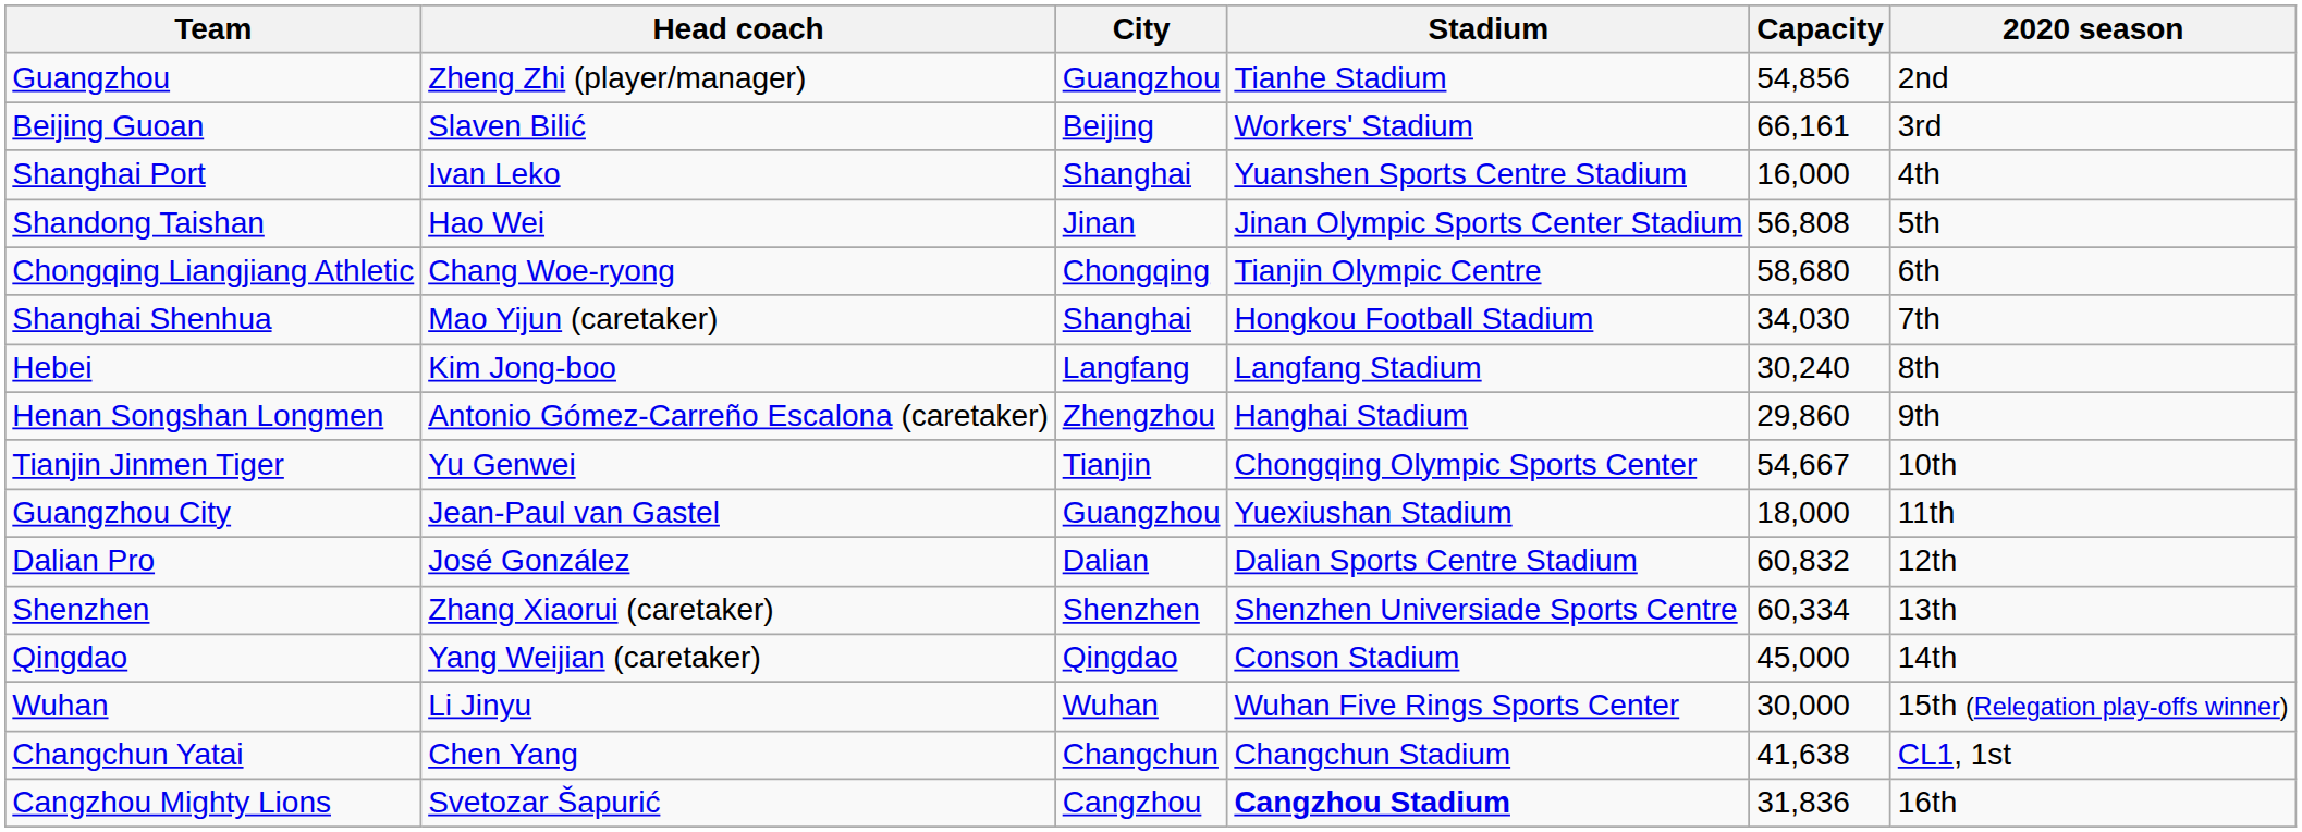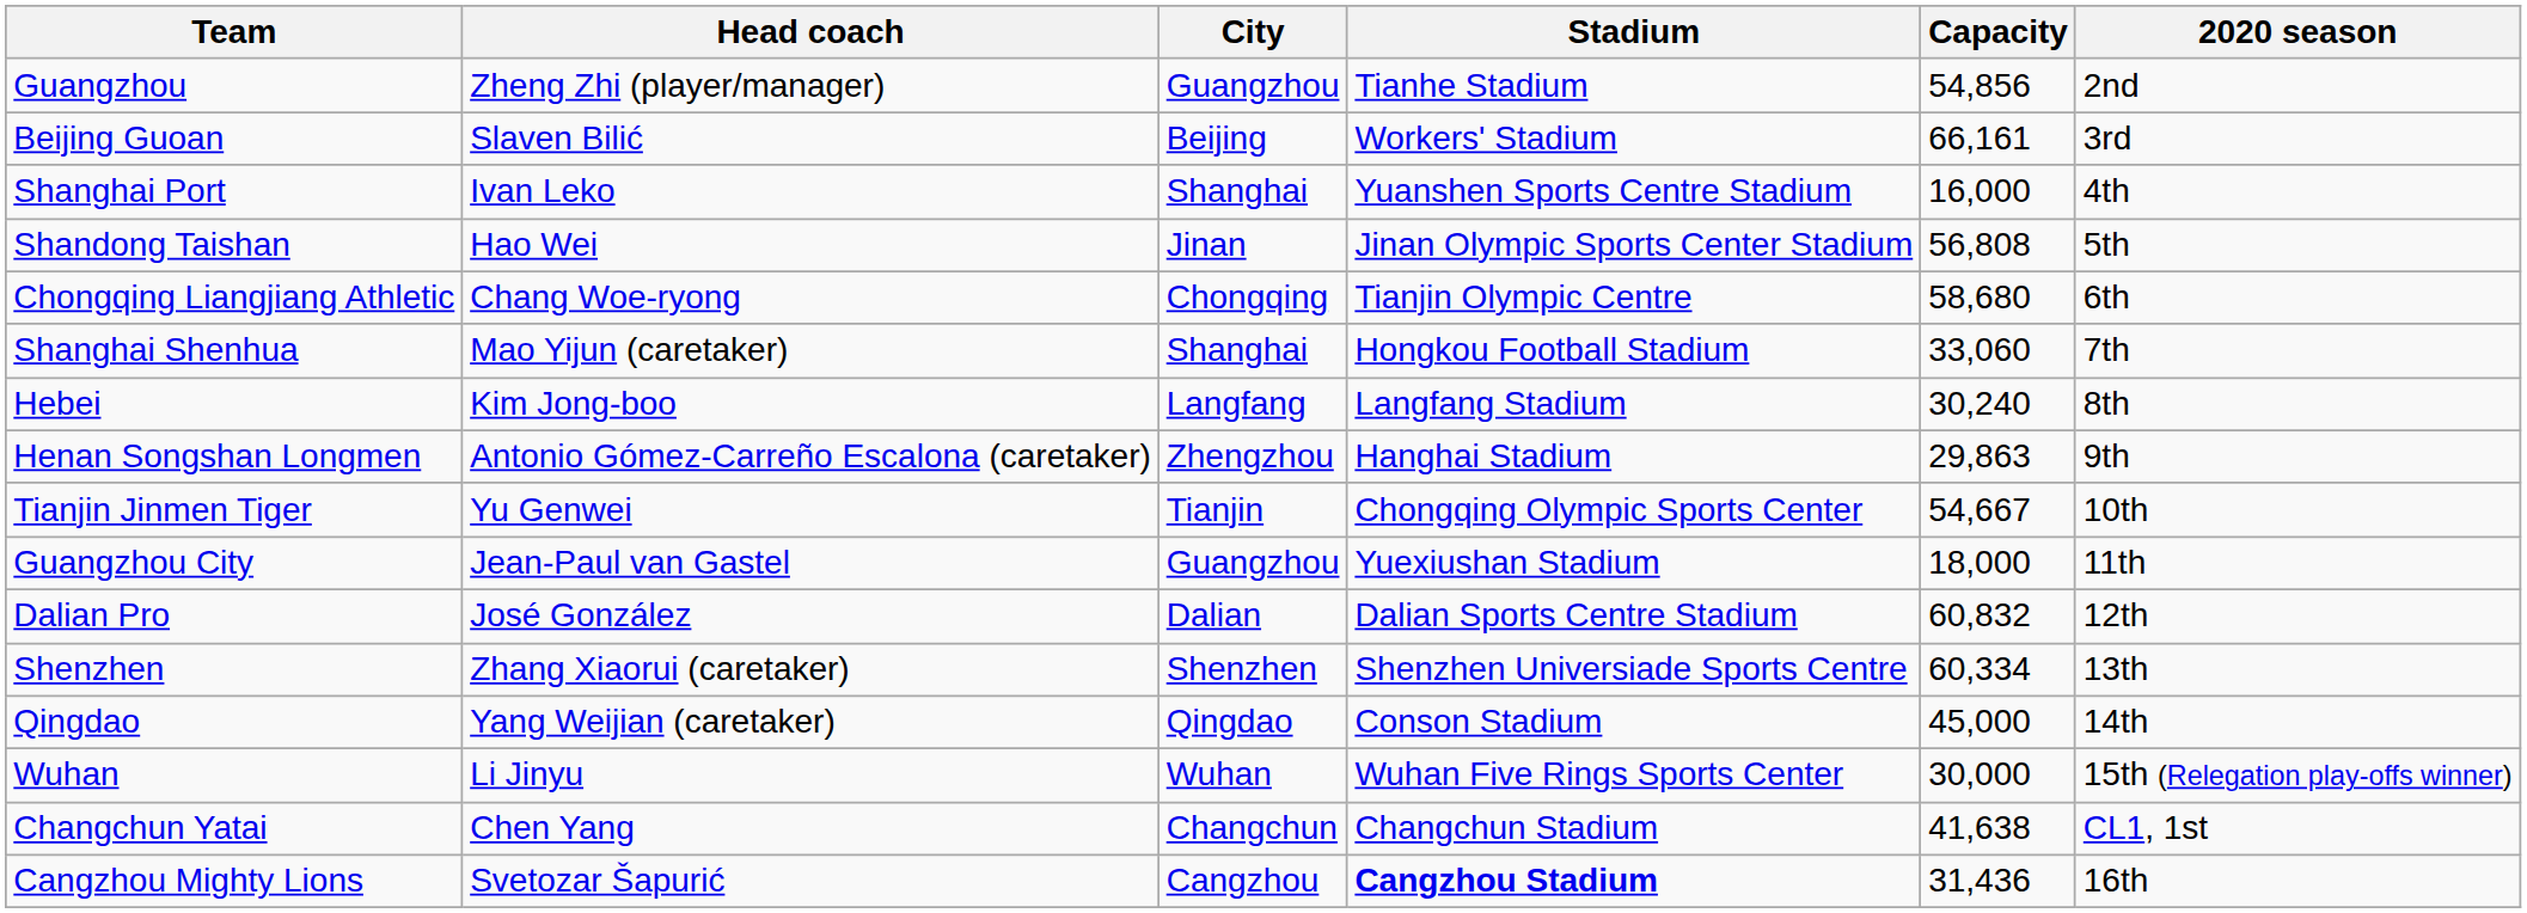 <table class="wikitable sortable" style="font-size:100%">
 <tr>
 <th>Team</th>
 <th>Head coach</th>
 <th>City</th>
 <th>Stadium</th>
 <th>Capacity</th>
 <th>2020 season</th>
 </tr>
 <tr>
 <td><a href='#'>Guangzhou</a></td>
 <td> <a href='#'>Zheng Zhi</a> (player/manager)</td>
 <td><a href='#'>Guangzhou</a></td>
 <td><a href='#'>Tianhe Stadium</a></td>
 <td>54,856</td>
 <td data-sort-value="1">2nd</td>
 </tr>
 <tr>
 <td><a href='#'>Beijing Guoan</a></td>
 <td> <a href='#'>Slaven Bilić</a></td>
 <td><a href='#'>Beijing</a></td>
 <td><a href='#'>Workers' Stadium</a></td>
 <td>66,161</td>
 <td data-sort-value="2">3rd</td>
 </tr>
 <tr>
 <td><a href='#'>Shanghai Port</a></td>
 <td> <a href='#'>Ivan Leko</a></td>
 <td><a href='#'>Shanghai</a></td>
 <td><a href='#'>Yuanshen Sports Centre Stadium</a></td>
 <td>16,000</td>
 <td data-sort-value="3">4th</td>
 </tr>
 <tr>
 <td><a href='#'>Shandong Taishan</a></td>
 <td> <a href='#'>Hao Wei</a></td>
 <td><a href='#'>Jinan</a></td>
 <td><a href='#'>Jinan Olympic Sports Center Stadium</a></td>
 <td>56,808</td>
 <td data-sort-value="4">5th</td>
 </tr>
 <tr>
 <td><a href='#'>Chongqing Liangjiang Athletic</a></td>
 <td> <a href='#'>Chang Woe-ryong</a></td>
 <td><a href='#'>Chongqing</a></td>
 <td><a href='#'>Tianjin Olympic Centre</a></td>
 <td>58,680</td>
 <td data-sort-value="5">6th</td>
 </tr>
 <tr>
 <td><a href='#'>Shanghai Shenhua</a></td>
 <td> <a href='#'>Mao Yijun</a> (caretaker)</td>
 <td><a href='#'>Shanghai</a></td>
 <td><a href='#'>Hongkou Football Stadium</a></td>
-<td>34,030</td>
+<td>33,060</td>
 <td data-sort-value="6">7th</td>
 </tr>
 <tr>
 <td><a href='#'>Hebei</a></td>
 <td> <a href='#'>Kim Jong-boo</a></td>
 <td><a href='#'>Langfang</a></td>
 <td><a href='#'>Langfang Stadium</a></td>
 <td>30,240</td>
 <td data-sort-value="7">8th</td>
 </tr>
 <tr>
 <td><a href='#'>Henan Songshan Longmen</a></td>
 <td> <a href='#'>Antonio Gómez-Carreño Escalona</a> (caretaker)</td>
 <td><a href='#'>Zhengzhou</a></td>
 <td><a href='#'>Hanghai Stadium</a></td>
-<td>29,860</td>
+<td>29,863</td>
 <td data-sort-value="8">9th</td>
 </tr>
 <tr>
 <td><a href='#'>Tianjin Jinmen Tiger</a></td>
 <td> <a href='#'>Yu Genwei</a></td>
 <td><a href='#'>Tianjin</a></td>
 <td><a href='#'>Chongqing Olympic Sports Center</a></td>
 <td>54,667</td>
 <td data-sort-value="9">10th</td>
 </tr>
 <tr>
 <td><a href='#'>Guangzhou City</a></td>
 <td> <a href='#'>Jean-Paul van Gastel</a></td>
 <td><a href='#'>Guangzhou</a></td>
 <td><a href='#'>Yuexiushan Stadium</a></td>
 <td>18,000</td>
 <td data-sort-value="10">11th</td>
 </tr>
 <tr>
 <td><a href='#'>Dalian Pro</a></td>
 <td> <a href='#'>José González</a></td>
 <td><a href='#'>Dalian</a></td>
 <td><a href='#'>Dalian Sports Centre Stadium</a></td>
 <td>60,832</td>
 <td data-sort-value="11">12th</td>
 </tr>
 <tr>
 <td><a href='#'>Shenzhen</a></td>
 <td> <a href='#'>Zhang Xiaorui</a> (caretaker)</td>
 <td><a href='#'>Shenzhen</a></td>
 <td><a href='#'>Shenzhen Universiade Sports Centre</a></td>
 <td>60,334</td>
 <td data-sort-value="12">13th</td>
 </tr>
 <tr>
 <td><a href='#'>Qingdao</a></td>
 <td> <a href='#'>Yang Weijian</a> (caretaker)</td>
 <td><a href='#'>Qingdao</a></td>
 <td><a href='#'>Conson Stadium</a></td>
 <td>45,000</td>
 <td data-sort-value="13">14th</td>
 </tr>
 <tr>
 <td><a href='#'>Wuhan</a></td>
 <td> <a href='#'>Li Jinyu</a></td>
 <td><a href='#'>Wuhan</a></td>
 <td><a href='#'>Wuhan Five Rings Sports Center</a></td>
 <td>30,000</td>
 <td data-sort-value="14">15th <small>(<a href='#'>Relegation play-offs winner</a>)</small></td>
 </tr>
 <tr>
 <td><a href='#'>Changchun Yatai</a></td>
 <td> <a href='#'>Chen Yang</a></td>
 <td><a href='#'>Changchun</a></td>
 <td><a href='#'>Changchun Stadium</a></td>
 <td>41,638</td>
 <td data-sort-value="15"><a href='#'>CL1</a>, 1st</td>
 </tr>
 <tr>
 <td><a href='#'>Cangzhou Mighty Lions</a></td>
 <td> <a href='#'>Svetozar Šapurić</a></td>
 <td><a href='#'>Cangzhou</a></td>
 <td><strong><a href='#'>Cangzhou Stadium</a></strong></td>
-<td>31,836</td>
+<td>31,436</td>
 <td data-sort-value="16">16th</td>
 </tr>
 </table>
